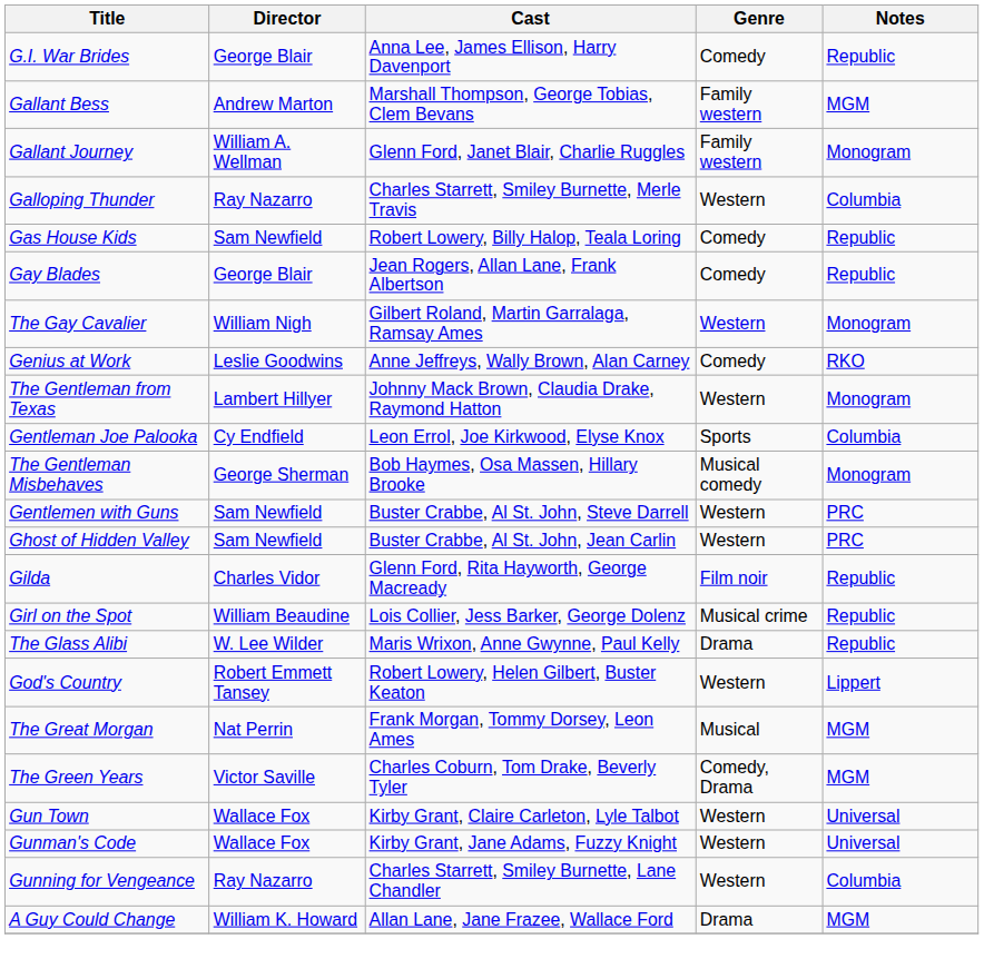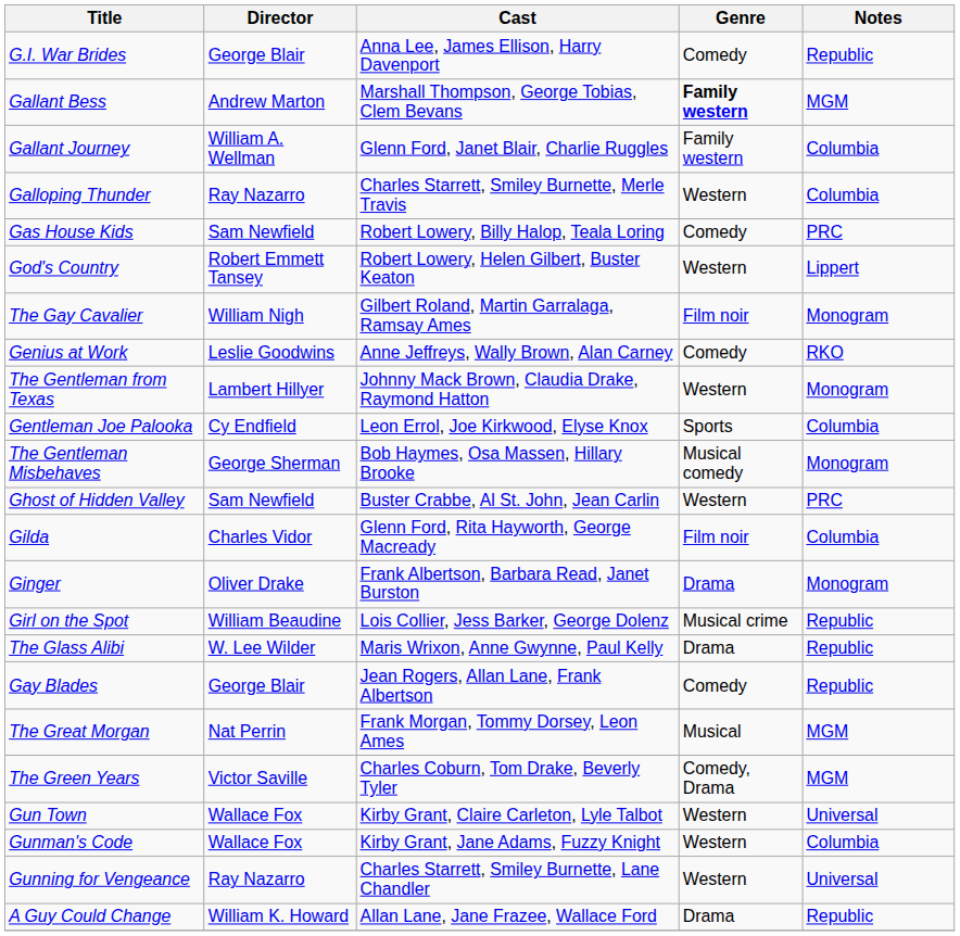 <table class="wikitable" style="width:100%;">
 <tr>
 <th style="width:21%;">Title</th>
 <th style="width:16%;">Director</th>
 <th style="width:34%;">Cast</th>
 <th style="width:13%;">Genre</th>
 <th style="width:16%;">Notes</th>
 </tr>
 <tr>
 <td><em><a href='#'>G.I. War Brides</a></em></td>
 <td><a href='#'>George Blair</a></td>
 <td><a href='#'>Anna Lee</a>, <a href='#'>James Ellison</a>, <a href='#'>Harry Davenport</a></td>
 <td>Comedy</td>
 <td><a href='#'>Republic</a></td>
 </tr>
 <tr>
 <td><em><a href='#'>Gallant Bess</a></em></td>
 <td><a href='#'>Andrew Marton</a></td>
 <td><a href='#'>Marshall Thompson</a>, <a href='#'>George Tobias</a>, <a href='#'>Clem Bevans</a></td>
-<td>Family <a href='#'>western</a></td>
+<td><strong>Family <a href='#'>western</a></strong></td>
 <td><a href='#'>MGM</a></td>
 </tr>
 <tr>
 <td><em><a href='#'>Gallant Journey</a></em></td>
 <td><a href='#'>William A. Wellman</a></td>
 <td><a href='#'>Glenn Ford</a>, <a href='#'>Janet Blair</a>, <a href='#'>Charlie Ruggles</a></td>
 <td>Family <a href='#'>western</a></td>
-<td><a href='#'>Monogram</a></td>
+<td><a href='#'>Columbia</a></td>
 </tr>
 <tr>
 <td><em><a href='#'>Galloping Thunder</a></em></td>
 <td><a href='#'>Ray Nazarro</a></td>
 <td><a href='#'>Charles Starrett</a>, <a href='#'>Smiley Burnette</a>, <a href='#'>Merle Travis</a></td>
 <td>Western</td>
 <td><a href='#'>Columbia</a></td>
 </tr>
 <tr>
 <td><em><a href='#'>Gas House Kids</a></em></td>
 <td><a href='#'>Sam Newfield</a></td>
 <td><a href='#'>Robert Lowery</a>, <a href='#'>Billy Halop</a>, <a href='#'>Teala Loring</a></td>
 <td>Comedy</td>
-<td><a href='#'>Republic</a></td>
+<td><a href='#'>PRC</a></td>
 </tr>
 <tr>
-<td><em><a href='#'>Gay Blades</a></em></td>
-<td><a href='#'>George Blair</a></td>
-<td><a href='#'>Jean Rogers</a>, <a href='#'>Allan Lane</a>, <a href='#'>Frank Albertson</a></td>
-<td>Comedy</td>
-<td><a href='#'>Republic</a></td>
+<td><em><a href='#'>God's Country</a></em></td>
+<td><a href='#'>Robert Emmett Tansey</a></td>
+<td><a href='#'>Robert Lowery</a>, <a href='#'>Helen Gilbert</a>, <a href='#'>Buster Keaton</a></td>
+<td>Western</td>
+<td><a href='#'>Lippert</a></td>
 </tr>
 <tr>
 <td><em><a href='#'>The Gay Cavalier</a></em></td>
 <td><a href='#'>William Nigh</a></td>
 <td><a href='#'>Gilbert Roland</a>, <a href='#'>Martin Garralaga</a>, <a href='#'>Ramsay Ames</a></td>
-<td><a href='#'>Western</a></td>
+<td><a href='#'>Film noir</a></td>
 <td><a href='#'>Monogram</a></td>
 </tr>
 <tr>
 <td><em><a href='#'>Genius at Work</a></em></td>
 <td><a href='#'>Leslie Goodwins</a></td>
 <td><a href='#'>Anne Jeffreys</a>, <a href='#'>Wally Brown</a>, <a href='#'>Alan Carney</a></td>
 <td>Comedy</td>
 <td><a href='#'>RKO</a></td>
 </tr>
 <tr>
 <td><em><a href='#'>The Gentleman from Texas</a></em></td>
 <td><a href='#'>Lambert Hillyer</a></td>
 <td><a href='#'>Johnny Mack Brown</a>, <a href='#'>Claudia Drake</a>, <a href='#'>Raymond Hatton</a></td>
 <td>Western</td>
 <td><a href='#'>Monogram</a></td>
 </tr>
 <tr>
 <td><em><a href='#'>Gentleman Joe Palooka</a></em></td>
 <td><a href='#'>Cy Endfield</a></td>
 <td><a href='#'>Leon Errol</a>, <a href='#'>Joe Kirkwood</a>, <a href='#'>Elyse Knox</a></td>
 <td>Sports</td>
 <td><a href='#'>Columbia</a></td>
 </tr>
 <tr>
 <td><em><a href='#'>The Gentleman Misbehaves</a></em></td>
 <td><a href='#'>George Sherman</a></td>
 <td><a href='#'>Bob Haymes</a>, <a href='#'>Osa Massen</a>, <a href='#'>Hillary Brooke</a></td>
 <td>Musical comedy</td>
 <td><a href='#'>Monogram</a></td>
 </tr>
 <tr>
-<td><em><a href='#'>Gentlemen with Guns</a></em></td>
-<td><a href='#'>Sam Newfield</a></td>
-<td><a href='#'>Buster Crabbe</a>, <a href='#'>Al St. John</a>, <a href='#'>Steve Darrell</a></td>
-<td>Western</td>
-<td><a href='#'>PRC</a></td>
-</tr>
-<tr>
 <td><em><a href='#'>Ghost of Hidden Valley</a></em></td>
 <td><a href='#'>Sam Newfield</a></td>
 <td><a href='#'>Buster Crabbe</a>, <a href='#'>Al St. John</a>, <a href='#'>Jean Carlin</a></td>
 <td>Western</td>
 <td><a href='#'>PRC</a></td>
 </tr>
 <tr>
 <td><em><a href='#'>Gilda</a></em></td>
 <td><a href='#'>Charles Vidor</a></td>
 <td><a href='#'>Glenn Ford</a>, <a href='#'>Rita Hayworth</a>, <a href='#'>George Macready</a></td>
 <td><a href='#'>Film noir</a></td>
-<td><a href='#'>Republic</a></td>
+<td><a href='#'>Columbia</a></td>
+</tr>
+<tr>
+<td><em><a href='#'>Ginger</a></em></td>
+<td><a href='#'>Oliver Drake</a></td>
+<td><a href='#'>Frank Albertson</a>, <a href='#'>Barbara Read</a>, <a href='#'>Janet Burston</a></td>
+<td><a href='#'>Drama</a></td>
+<td><a href='#'>Monogram</a></td>
 </tr>
 <tr>
 <td><em><a href='#'>Girl on the Spot</a></em></td>
 <td><a href='#'>William Beaudine</a></td>
 <td><a href='#'>Lois Collier</a>, <a href='#'>Jess Barker</a>, <a href='#'>George Dolenz</a></td>
 <td>Musical crime</td>
 <td><a href='#'>Republic</a></td>
 </tr>
 <tr>
 <td><em><a href='#'>The Glass Alibi</a></em></td>
 <td><a href='#'>W. Lee Wilder</a></td>
 <td><a href='#'>Maris Wrixon</a>, <a href='#'>Anne Gwynne</a>, <a href='#'>Paul Kelly</a></td>
 <td>Drama</td>
 <td><a href='#'>Republic</a></td>
 </tr>
 <tr>
-<td><em><a href='#'>God's Country</a></em></td>
-<td><a href='#'>Robert Emmett Tansey</a></td>
-<td><a href='#'>Robert Lowery</a>, <a href='#'>Helen Gilbert</a>, <a href='#'>Buster Keaton</a></td>
-<td>Western</td>
-<td><a href='#'>Lippert</a></td>
+<td><em><a href='#'>Gay Blades</a></em></td>
+<td><a href='#'>George Blair</a></td>
+<td><a href='#'>Jean Rogers</a>, <a href='#'>Allan Lane</a>, <a href='#'>Frank Albertson</a></td>
+<td>Comedy</td>
+<td><a href='#'>Republic</a></td>
 </tr>
 <tr>
 <td><em><a href='#'>The Great Morgan</a></em></td>
 <td><a href='#'>Nat Perrin</a></td>
 <td><a href='#'>Frank Morgan</a>, <a href='#'>Tommy Dorsey</a>, <a href='#'>Leon Ames</a></td>
 <td>Musical</td>
 <td><a href='#'>MGM</a></td>
 </tr>
 <tr>
 <td><em><a href='#'>The Green Years</a></em></td>
 <td><a href='#'>Victor Saville</a></td>
 <td><a href='#'>Charles Coburn</a>, <a href='#'>Tom Drake</a>, <a href='#'>Beverly Tyler</a></td>
 <td>Comedy, Drama</td>
 <td><a href='#'>MGM</a></td>
 </tr>
 <tr>
 <td><em><a href='#'>Gun Town</a></em></td>
 <td><a href='#'>Wallace Fox</a></td>
 <td><a href='#'>Kirby Grant</a>, <a href='#'>Claire Carleton</a>, <a href='#'>Lyle Talbot</a></td>
 <td>Western</td>
 <td><a href='#'>Universal</a></td>
 </tr>
 <tr>
 <td><em><a href='#'>Gunman's Code</a></em></td>
 <td><a href='#'>Wallace Fox</a></td>
 <td><a href='#'>Kirby Grant</a>, <a href='#'>Jane Adams</a>, <a href='#'>Fuzzy Knight</a></td>
 <td>Western</td>
-<td><a href='#'>Universal</a></td>
+<td><a href='#'>Columbia</a></td>
 </tr>
 <tr>
 <td><em><a href='#'>Gunning for Vengeance</a></em></td>
 <td><a href='#'>Ray Nazarro</a></td>
 <td><a href='#'>Charles Starrett</a>, <a href='#'>Smiley Burnette</a>, <a href='#'>Lane Chandler</a></td>
 <td>Western</td>
-<td><a href='#'>Columbia</a></td>
+<td><a href='#'>Universal</a></td>
 </tr>
 <tr>
 <td><em><a href='#'>A Guy Could Change</a></em></td>
 <td><a href='#'>William K. Howard</a></td>
 <td><a href='#'>Allan Lane</a>, <a href='#'>Jane Frazee</a>, <a href='#'>Wallace Ford</a></td>
 <td>Drama</td>
-<td><a href='#'>MGM</a></td>
+<td><a href='#'>Republic</a></td>
 </tr>
 <tr>
 </tr>
 </table>
